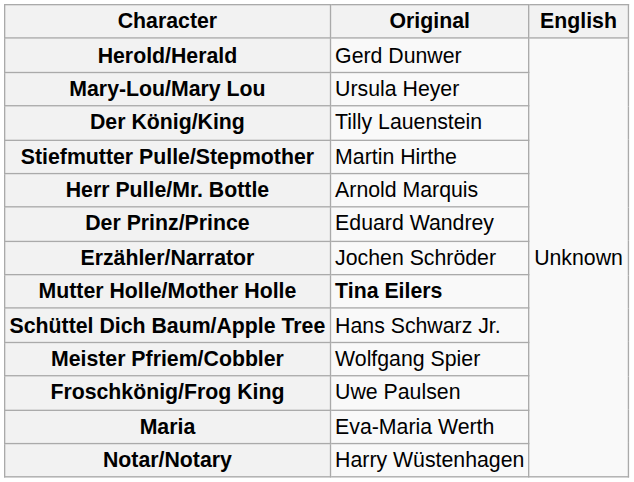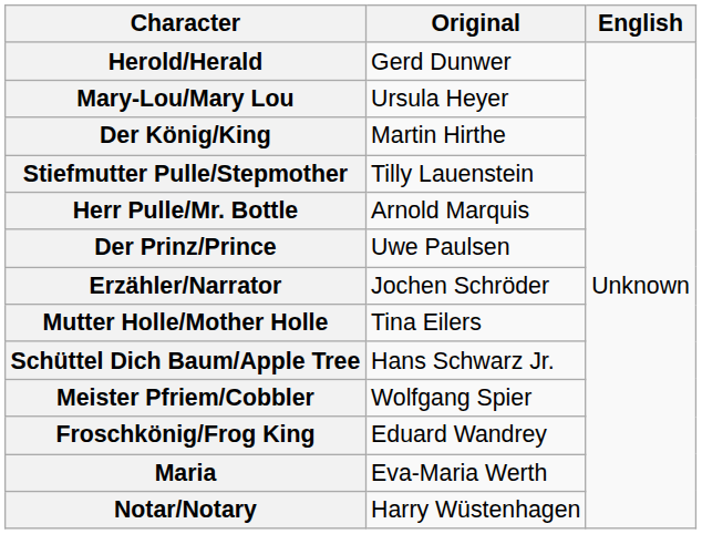 <table class="wikitable">
 <tr>
 <th>Character</th>
 <th>Original</th>
 <th>English</th>
 </tr>
 <tr>
 <th>Herold/Herald</th>
 <td>Gerd Dunwer</td>
 <td rowspan="13">Unknown</td>
 </tr>
 <tr>
 <th>Mary-Lou/Mary Lou</th>
 <td>Ursula Heyer</td>
 </tr>
 <tr>
 <th>Der König/King</th>
-<td>Tilly Lauenstein</td>
+<td>Martin Hirthe</td>
 </tr>
 <tr>
 <th>Stiefmutter Pulle/Stepmother</th>
-<td>Martin Hirthe</td>
+<td>Tilly Lauenstein</td>
 </tr>
 <tr>
 <th>Herr Pulle/Mr. Bottle</th>
 <td>Arnold Marquis</td>
 </tr>
 <tr>
 <th>Der Prinz/Prince</th>
-<td>Eduard Wandrey</td>
+<td>Uwe Paulsen</td>
 </tr>
 <tr>
 <th>Erzähler/Narrator</th>
 <td>Jochen Schröder</td>
 </tr>
 <tr>
 <th>Mutter Holle/Mother Holle</th>
-<td><strong>Tina Eilers</strong></td>
+<td>Tina Eilers</td>
 </tr>
 <tr>
 <th>Schüttel Dich Baum/Apple Tree</th>
 <td>Hans Schwarz Jr.</td>
 </tr>
 <tr>
 <th>Meister Pfriem/Cobbler</th>
 <td>Wolfgang Spier</td>
 </tr>
 <tr>
 <th>Froschkönig/Frog King</th>
-<td>Uwe Paulsen</td>
+<td>Eduard Wandrey</td>
 </tr>
 <tr>
 <th>Maria</th>
 <td>Eva-Maria Werth</td>
 </tr>
 <tr>
 <th>Notar/Notary</th>
 <td>Harry Wüstenhagen</td>
 </tr>
 </table>
